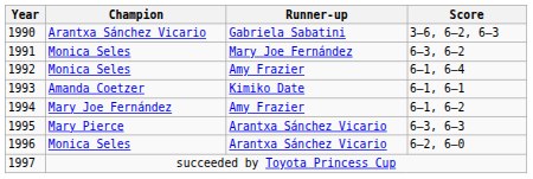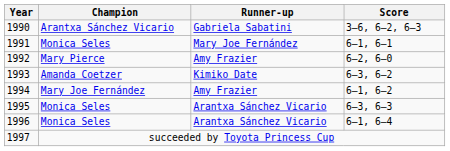 <table class="wikitable">
 <tr>
 <th style="width:40px">Year</th>
 <th style="width:200px">Champion</th>
 <th style="width:200px">Runner-up</th>
 <th style="width:130px" class="unsortable">Score</th>
 </tr>
 <tr>
 <td>1990</td>
 <td> <a href='#'>Arantxa Sánchez Vicario</a></td>
 <td> <a href='#'>Gabriela Sabatini</a></td>
 <td>3–6, 6–2, 6–3</td>
 </tr>
 <tr>
 <td>1991</td>
 <td> <a href='#'>Monica Seles</a></td>
 <td> <a href='#'>Mary Joe Fernández</a></td>
-<td>6–3, 6–2</td>
+<td>6–1, 6–1</td>
 </tr>
 <tr>
 <td>1992</td>
-<td> <a href='#'>Monica Seles</a></td>
+<td> <a href='#'>Mary Pierce</a></td>
 <td> <a href='#'>Amy Frazier</a></td>
-<td>6–1, 6–4</td>
+<td>6–2, 6–0</td>
 </tr>
 <tr>
 <td>1993</td>
 <td> <a href='#'>Amanda Coetzer</a></td>
 <td> <a href='#'>Kimiko Date</a></td>
-<td>6–1, 6–1</td>
+<td>6–3, 6–2</td>
 </tr>
 <tr>
 <td>1994</td>
 <td> <a href='#'>Mary Joe Fernández</a></td>
 <td> <a href='#'>Amy Frazier</a></td>
 <td>6–1, 6–2</td>
 </tr>
 <tr>
 <td>1995</td>
-<td> <a href='#'>Mary Pierce</a></td>
+<td> <a href='#'>Monica Seles</a></td>
 <td> <a href='#'>Arantxa Sánchez Vicario</a></td>
 <td>6–3, 6–3</td>
 </tr>
 <tr>
 <td>1996</td>
 <td> <a href='#'>Monica Seles</a></td>
 <td> <a href='#'>Arantxa Sánchez Vicario</a></td>
-<td>6–2, 6–0</td>
+<td>6–1, 6–4</td>
 </tr>
 <tr>
 <td>1997</td>
 <td colspan="3" align="center">succeeded by <a href='#'>Toyota Princess Cup</a></td>
 </tr>
 </table>
